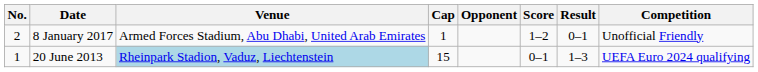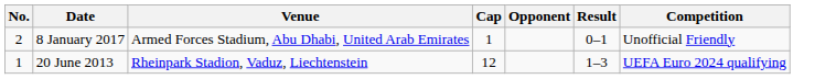 <table class="wikitable sortable">
 <tr>
 <th scope="col">No.</th>
 <th scope="col" data-sort-type="date">Date</th>
 <th scope="col">Venue</th>
 <th scope="col">Cap</th>
 <th scope="col">Opponent</th>
-<th scope="col">Score</th>
 <th scope="col">Result</th>
 <th scope="col">Competition</th>
 </tr>
 <tr>
 <td align="center">2</td>
 <td>8 January 2017</td>
 <td>Armed Forces Stadium, <a href='#'>Abu Dhabi</a>, <a href='#'>United Arab Emirates</a></td>
 <td align="center">1</td>
 <td></td>
-<td align="center">1–2</td>
 <td align="center">0–1</td>
 <td>Unofficial <a href='#'>Friendly</a></td>
 </tr>
 <tr>
 <td align="center">1</td>
 <td>20 June 2013</td>
-<td style="background: lightblue;"><a href='#'>Rheinpark Stadion</a>, <a href='#'>Vaduz</a>, <a href='#'>Liechtenstein</a></td>
-<td align="center">15</td>
+<td><a href='#'>Rheinpark Stadion</a>, <a href='#'>Vaduz</a>, <a href='#'>Liechtenstein</a></td>
+<td align="center">12</td>
 <td></td>
-<td align="center">0–1</td>
 <td align="center">1–3</td>
 <td><a href='#'>UEFA Euro 2024 qualifying</a></td>
 </tr>
 </table>
